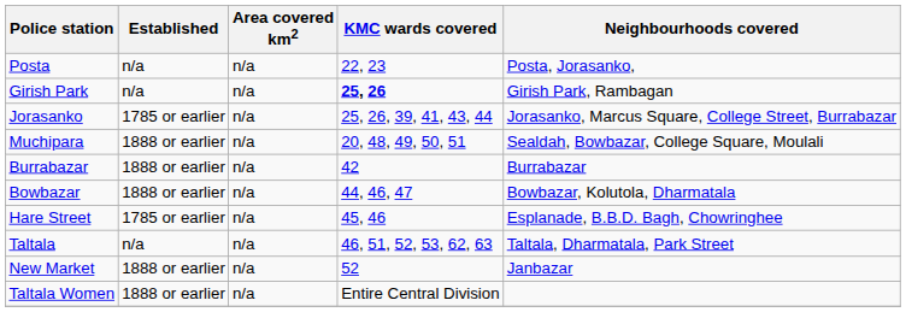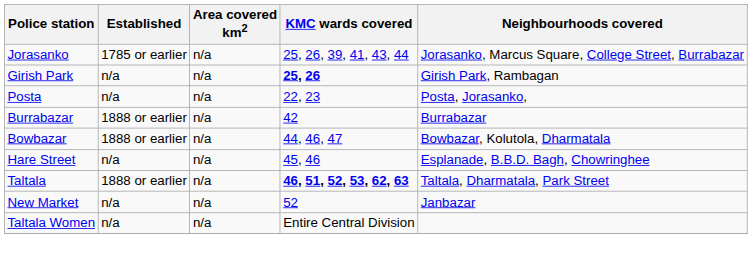 <table class="wikitable sortable">
 <tr>
 <th>Police station</th>
 <th>Established</th>
 <th>Area covered<br>km<sup>2</sup></th>
 <th><a href='#'>KMC</a> wards covered</th>
 <th>Neighbourhoods covered</th>
 </tr>
 <tr>
-<td><a href='#'>Posta</a></td>
+<td><a href='#'>Jorasanko</a></td>
+<td>1785 or earlier</td>
 <td>n/a</td>
-<td>n/a</td>
-<td><a href='#'>22</a>, <a href='#'>23</a></td>
-<td><a href='#'>Posta</a>, <a href='#'>Jorasanko</a>,</td>
+<td><a href='#'>25</a>, <a href='#'>26</a>, <a href='#'>39</a>, <a href='#'>41</a>, <a href='#'>43</a>, <a href='#'>44</a></td>
+<td><a href='#'>Jorasanko</a>, Marcus Square, <a href='#'>College Street</a>, <a href='#'>Burrabazar</a></td>
 </tr>
 <tr>
 <td><a href='#'>Girish Park</a></td>
 <td>n/a</td>
 <td>n/a</td>
 <td><strong><a href='#'>25</a>, <a href='#'>26</a></strong></td>
 <td><a href='#'>Girish Park</a>, Rambagan</td>
 </tr>
 <tr>
-<td><a href='#'>Jorasanko</a></td>
-<td>1785 or earlier</td>
+<td><a href='#'>Posta</a></td>
 <td>n/a</td>
-<td><a href='#'>25</a>, <a href='#'>26</a>, <a href='#'>39</a>, <a href='#'>41</a>, <a href='#'>43</a>, <a href='#'>44</a></td>
-<td><a href='#'>Jorasanko</a>, Marcus Square, <a href='#'>College Street</a>, <a href='#'>Burrabazar</a></td>
-</tr>
-<tr>
-<td><a href='#'>Muchipara</a></td>
-<td>1888 or earlier</td>
 <td>n/a</td>
-<td><a href='#'>20</a>, <a href='#'>48</a>, <a href='#'>49</a>, <a href='#'>50</a>, <a href='#'>51</a></td>
-<td><a href='#'>Sealdah</a>, <a href='#'>Bowbazar</a>, College Square, Moulali</td>
+<td><a href='#'>22</a>, <a href='#'>23</a></td>
+<td><a href='#'>Posta</a>, <a href='#'>Jorasanko</a>,</td>
 </tr>
 <tr>
 <td><a href='#'>Burrabazar</a></td>
 <td>1888 or earlier</td>
 <td>n/a</td>
 <td><a href='#'>42</a></td>
 <td><a href='#'>Burrabazar</a></td>
 </tr>
 <tr>
 <td><a href='#'>Bowbazar</a></td>
 <td>1888 or earlier</td>
 <td>n/a</td>
 <td><a href='#'>44</a>, <a href='#'>46</a>, <a href='#'>47</a></td>
 <td><a href='#'>Bowbazar</a>, Kolutola, <a href='#'>Dharmatala</a></td>
 </tr>
 <tr>
 <td><a href='#'>Hare Street</a></td>
-<td>1785 or earlier</td>
+<td>n/a</td>
 <td>n/a</td>
 <td><a href='#'>45</a>, <a href='#'>46</a></td>
 <td><a href='#'>Esplanade</a>, <a href='#'>B.B.D. Bagh</a>, <a href='#'>Chowringhee</a></td>
 </tr>
 <tr>
 <td><a href='#'>Taltala</a></td>
+<td>1888 or earlier</td>
 <td>n/a</td>
-<td>n/a</td>
-<td><a href='#'>46</a>, <a href='#'>51</a>, <a href='#'>52</a>, <a href='#'>53</a>, <a href='#'>62</a>, <a href='#'>63</a></td>
+<td><strong><a href='#'>46</a>, <a href='#'>51</a>, <a href='#'>52</a>, <a href='#'>53</a>, <a href='#'>62</a>, <a href='#'>63</a></strong></td>
 <td><a href='#'>Taltala</a>, <a href='#'>Dharmatala</a>, <a href='#'>Park Street</a></td>
 </tr>
 <tr>
 <td><a href='#'>New Market</a></td>
-<td>1888 or earlier</td>
+<td>n/a</td>
 <td>n/a</td>
 <td><a href='#'>52</a></td>
 <td><a href='#'>Janbazar</a></td>
 </tr>
 <tr>
 <td><a href='#'>Taltala Women</a></td>
-<td>1888 or earlier</td>
+<td>n/a</td>
 <td>n/a</td>
 <td>Entire Central Division</td>
 <td></td>
 </tr>
 <tr>
 </tr>
 </table>
